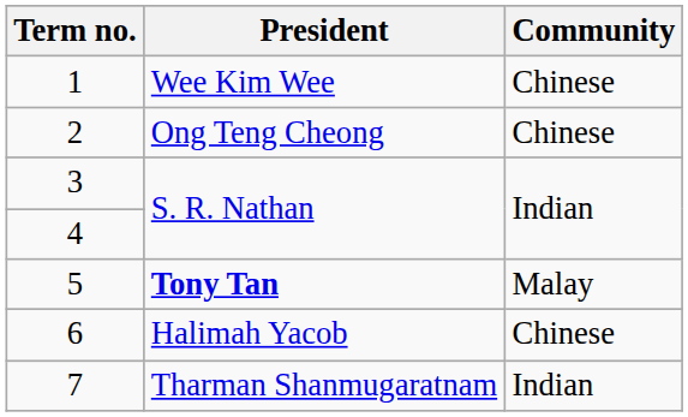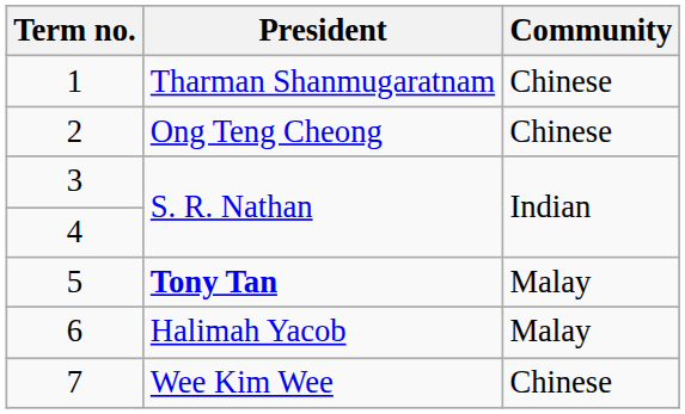 <table class="wikitable" style="margin-left: auto; margin-right: auto; border: none;">
 <tr>
 <th>Term no.</th>
 <th>President</th>
 <th>Community</th>
 </tr>
 <tr>
 <td align="center">1</td>
-<td><a href='#'>Wee Kim Wee</a></td>
+<td><a href='#'>Tharman Shanmugaratnam</a></td>
 <td>Chinese</td>
 </tr>
 <tr>
 <td align="center">2</td>
 <td><a href='#'>Ong Teng Cheong</a></td>
 <td>Chinese</td>
 </tr>
 <tr>
 <td align="center">3</td>
 <td rowspan="2"><a href='#'>S. R. Nathan</a></td>
 <td rowspan="2">Indian</td>
 </tr>
 <tr>
 <td align="center">4</td>
 </tr>
 <tr>
 <td align="center">5</td>
 <td><strong><a href='#'>Tony Tan</a></strong></td>
 <td>Malay</td>
 </tr>
 <tr>
 <td align="center">6</td>
 <td><a href='#'>Halimah Yacob</a></td>
-<td>Chinese</td>
+<td>Malay</td>
 </tr>
 <tr>
 <td align="center">7</td>
-<td><a href='#'>Tharman Shanmugaratnam</a></td>
-<td>Indian</td>
+<td><a href='#'>Wee Kim Wee</a></td>
+<td>Chinese</td>
 </tr>
 <tr>
 </tr>
 </table>
